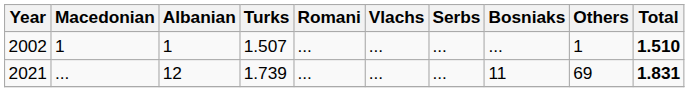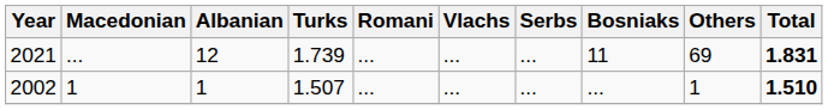 <table class="wikitable">
 <tr>
 <th>Year</th>
 <th>Macedonian</th>
 <th>Albanian</th>
 <th>Turks</th>
 <th>Romani</th>
 <th>Vlachs</th>
 <th>Serbs</th>
 <th>Bosniaks</th>
 <th><abbr>Others</abbr></th>
 <th>Total</th>
 </tr>
 <tr>
+<td>2021</td>
+<td>...</td>
+<td>12</td>
+<td>1.739</td>
+<td>...</td>
+<td>...</td>
+<td>...</td>
+<td>11</td>
+<td>69</td>
+<td><strong>1.831</strong></td>
+</tr>
+<tr>
 <td>2002</td>
 <td>1</td>
 <td>1</td>
 <td>1.507</td>
 <td>...</td>
 <td>...</td>
 <td>...</td>
 <td>...</td>
 <td>1</td>
 <td><strong>1.510</strong></td>
 </tr>
 <tr>
-<td>2021</td>
-<td>...</td>
-<td>12</td>
-<td>1.739</td>
-<td>...</td>
-<td>...</td>
-<td>...</td>
-<td>11</td>
-<td>69</td>
-<td><strong>1.831</strong></td>
-</tr>
-<tr>
 </tr>
 </table>
